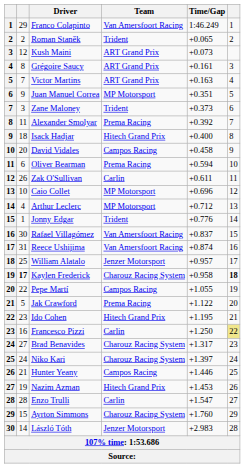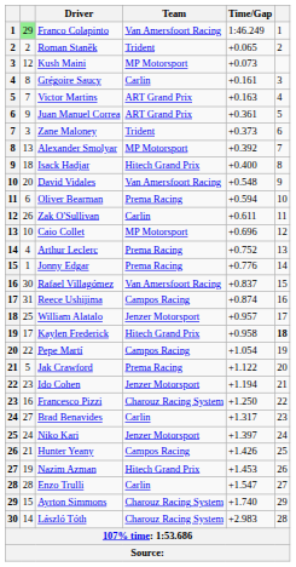 <table class="wikitable" style="font-size:85%">
 <tr>
 <th></th>
 <th></th>
 <th>Driver</th>
 <th>Team</th>
 <th>Time/Gap</th>
 <th></th>
 </tr>
 <tr>
 <th>1</th>
-<td align="center">29</td>
+<td align="center" style="background: lightgreen;">29</td>
 <td> <a href='#'>Franco Colapinto</a></td>
 <td><a href='#'>Van Amersfoort Racing</a></td>
 <td>1:46.249</td>
 <td>1</td>
 </tr>
 <tr>
 <th>2</th>
 <td align="center">2</td>
 <td> <a href='#'>Roman Staněk</a></td>
 <td><a href='#'>Trident</a></td>
 <td>+0.065</td>
 <td>2</td>
 </tr>
 <tr>
 <th>3</th>
 <td align="center">12</td>
 <td> <a href='#'>Kush Maini</a></td>
-<td><a href='#'>ART Grand Prix</a></td>
+<td><a href='#'>MP Motorsport</a></td>
 <td>+0.073</td>
 <td></td>
 </tr>
 <tr>
 <th>4</th>
 <td align="center">8</td>
 <td> <a href='#'>Grégoire Saucy</a></td>
-<td><a href='#'>ART Grand Prix</a></td>
+<td><a href='#'>Carlin</a></td>
 <td>+0.161</td>
 <td>3</td>
 </tr>
 <tr>
 <th>5</th>
 <td align="center">7</td>
 <td> <a href='#'>Victor Martins</a></td>
 <td><a href='#'>ART Grand Prix</a></td>
 <td>+0.163</td>
 <td>4</td>
 </tr>
 <tr>
 <th>6</th>
 <td align="center">9</td>
 <td> <a href='#'>Juan Manuel Correa</a></td>
-<td><a href='#'>MP Motorsport</a></td>
-<td>+0.351</td>
+<td><a href='#'>ART Grand Prix</a></td>
+<td>+0.361</td>
 <td>5</td>
 </tr>
 <tr>
 <th>7</th>
 <td align="center">3</td>
 <td> <a href='#'>Zane Maloney</a></td>
 <td><a href='#'>Trident</a></td>
 <td>+0.373</td>
 <td>6</td>
 </tr>
 <tr>
 <th>8</th>
-<td align="center">11</td>
+<td align="center">13</td>
 <td> <a href='#'>Alexander Smolyar</a></td>
-<td><a href='#'>Prema Racing</a></td>
+<td><a href='#'>MP Motorsport</a></td>
 <td>+0.392</td>
 <td>7</td>
 </tr>
 <tr>
 <th>9</th>
 <td align="center">18</td>
 <td> <a href='#'>Isack Hadjar</a></td>
 <td><a href='#'>Hitech Grand Prix</a></td>
 <td>+0.400</td>
 <td>8</td>
 </tr>
 <tr>
 <th>10</th>
 <td align="center">20</td>
 <td> <a href='#'>David Vidales</a></td>
-<td><a href='#'>Campos Racing</a></td>
-<td>+0.458</td>
+<td><a href='#'>Van Amersfoort Racing</a></td>
+<td>+0.548</td>
 <td>9</td>
 </tr>
 <tr>
 <th>11</th>
 <td align="center">6</td>
 <td> <a href='#'>Oliver Bearman</a></td>
 <td><a href='#'>Prema Racing</a></td>
 <td>+0.594</td>
 <td>10</td>
 </tr>
 <tr>
 <th>12</th>
 <td align="center">26</td>
 <td> <a href='#'>Zak O'Sullivan</a></td>
 <td><a href='#'>Carlin</a></td>
 <td>+0.611</td>
 <td>11</td>
 </tr>
 <tr>
 <th>13</th>
 <td align="center">10</td>
 <td> <a href='#'>Caio Collet</a></td>
 <td><a href='#'>MP Motorsport</a></td>
 <td>+0.696</td>
 <td>12</td>
 </tr>
 <tr>
 <th>14</th>
 <td align="center">4</td>
 <td> <a href='#'>Arthur Leclerc</a></td>
-<td><a href='#'>MP Motorsport</a></td>
-<td>+0.712</td>
+<td><a href='#'>Prema Racing</a></td>
+<td>+0.752</td>
 <td>13</td>
 </tr>
 <tr>
 <th>15</th>
 <td align="center">1</td>
 <td> <a href='#'>Jonny Edgar</a></td>
-<td><a href='#'>Trident</a></td>
+<td><a href='#'>Prema Racing</a></td>
 <td>+0.776</td>
 <td>14</td>
 </tr>
 <tr>
 <th>16</th>
 <td align="center">30</td>
 <td> <a href='#'>Rafael Villagómez</a></td>
 <td><a href='#'>Van Amersfoort Racing</a></td>
 <td>+0.837</td>
 <td>15</td>
 </tr>
 <tr>
 <th>17</th>
 <td align="center">31</td>
 <td> <a href='#'>Reece Ushijima</a></td>
-<td><a href='#'>Van Amersfoort Racing</a></td>
+<td><a href='#'>Campos Racing</a></td>
 <td>+0.874</td>
 <td>16</td>
 </tr>
 <tr>
 <th>18</th>
 <td align="center">25</td>
 <td> <a href='#'>William Alatalo</a></td>
 <td><a href='#'>Jenzer Motorsport</a></td>
 <td>+0.957</td>
 <td>17</td>
 </tr>
 <tr>
 <th>19</th>
-<td align="center"><strong>17</strong></td>
+<td align="center">17</td>
 <td> <a href='#'>Kaylen Frederick</a></td>
-<td><a href='#'>Charouz Racing System</a></td>
+<td><a href='#'>Hitech Grand Prix</a></td>
 <td>+0.958</td>
 <td><strong>18</strong></td>
 </tr>
 <tr>
 <th>20</th>
 <td align="center">22</td>
 <td> <a href='#'>Pepe Martí</a></td>
 <td><a href='#'>Campos Racing</a></td>
-<td>+1.055</td>
+<td>+1.054</td>
 <td>19</td>
 </tr>
 <tr>
 <th>21</th>
 <td align="center">5</td>
 <td> <a href='#'>Jak Crawford</a></td>
 <td><a href='#'>Prema Racing</a></td>
 <td>+1.122</td>
 <td>20</td>
 </tr>
 <tr>
 <th>22</th>
 <td align="center">23</td>
 <td> <a href='#'>Ido Cohen</a></td>
-<td><a href='#'>Hitech Grand Prix</a></td>
-<td>+1.195</td>
+<td><a href='#'>Jenzer Motorsport</a></td>
+<td>+1.194</td>
 <td>21</td>
 </tr>
 <tr>
 <th>23</th>
 <td align="center">16</td>
 <td> <a href='#'>Francesco Pizzi</a></td>
-<td><a href='#'>Carlin</a></td>
+<td><a href='#'>Charouz Racing System</a></td>
 <td>+1.250</td>
-<td style="background: khaki;">22</td>
+<td>22</td>
 </tr>
 <tr>
 <th>24</th>
 <td align="center">27</td>
 <td> <a href='#'>Brad Benavides</a></td>
-<td><a href='#'>Charouz Racing System</a></td>
+<td><a href='#'>Carlin</a></td>
 <td>+1.317</td>
 <td>23</td>
 </tr>
 <tr>
 <th>25</th>
 <td align="center">24</td>
 <td> <a href='#'>Niko Kari</a></td>
-<td><a href='#'>Charouz Racing System</a></td>
+<td><a href='#'>Jenzer Motorsport</a></td>
 <td>+1.397</td>
 <td>24</td>
 </tr>
 <tr>
 <th>26</th>
 <td align="center">21</td>
 <td> <a href='#'>Hunter Yeany</a></td>
 <td><a href='#'>Campos Racing</a></td>
-<td>+1.446</td>
+<td>+1.426</td>
 <td>25</td>
 </tr>
 <tr>
 <th>27</th>
 <td align="center">19</td>
 <td> <a href='#'>Nazim Azman</a></td>
 <td><a href='#'>Hitech Grand Prix</a></td>
 <td>+1.453</td>
 <td>26</td>
 </tr>
 <tr>
 <th>28</th>
 <td align="center">28</td>
 <td> <a href='#'>Enzo Trulli</a></td>
 <td><a href='#'>Carlin</a></td>
 <td>+1.547</td>
 <td>27</td>
 </tr>
 <tr>
 <th>29</th>
 <td align="center">15</td>
 <td> <a href='#'>Ayrton Simmons</a></td>
 <td><a href='#'>Charouz Racing System</a></td>
-<td>+1.760</td>
+<td>+1.740</td>
 <td>29</td>
 </tr>
 <tr>
 <th>30</th>
 <td align="center">14</td>
 <td> <a href='#'>László Tóth</a></td>
-<td><a href='#'>Jenzer Motorsport</a></td>
+<td><a href='#'>Charouz Racing System</a></td>
 <td>+2.983</td>
 <td>28</td>
 </tr>
 <tr>
 <th colspan="6"><a href='#'>107% time</a>: 1:53.686</th>
 </tr>
 <tr>
 <th colspan="6">Source:</th>
 </tr>
 </table>
